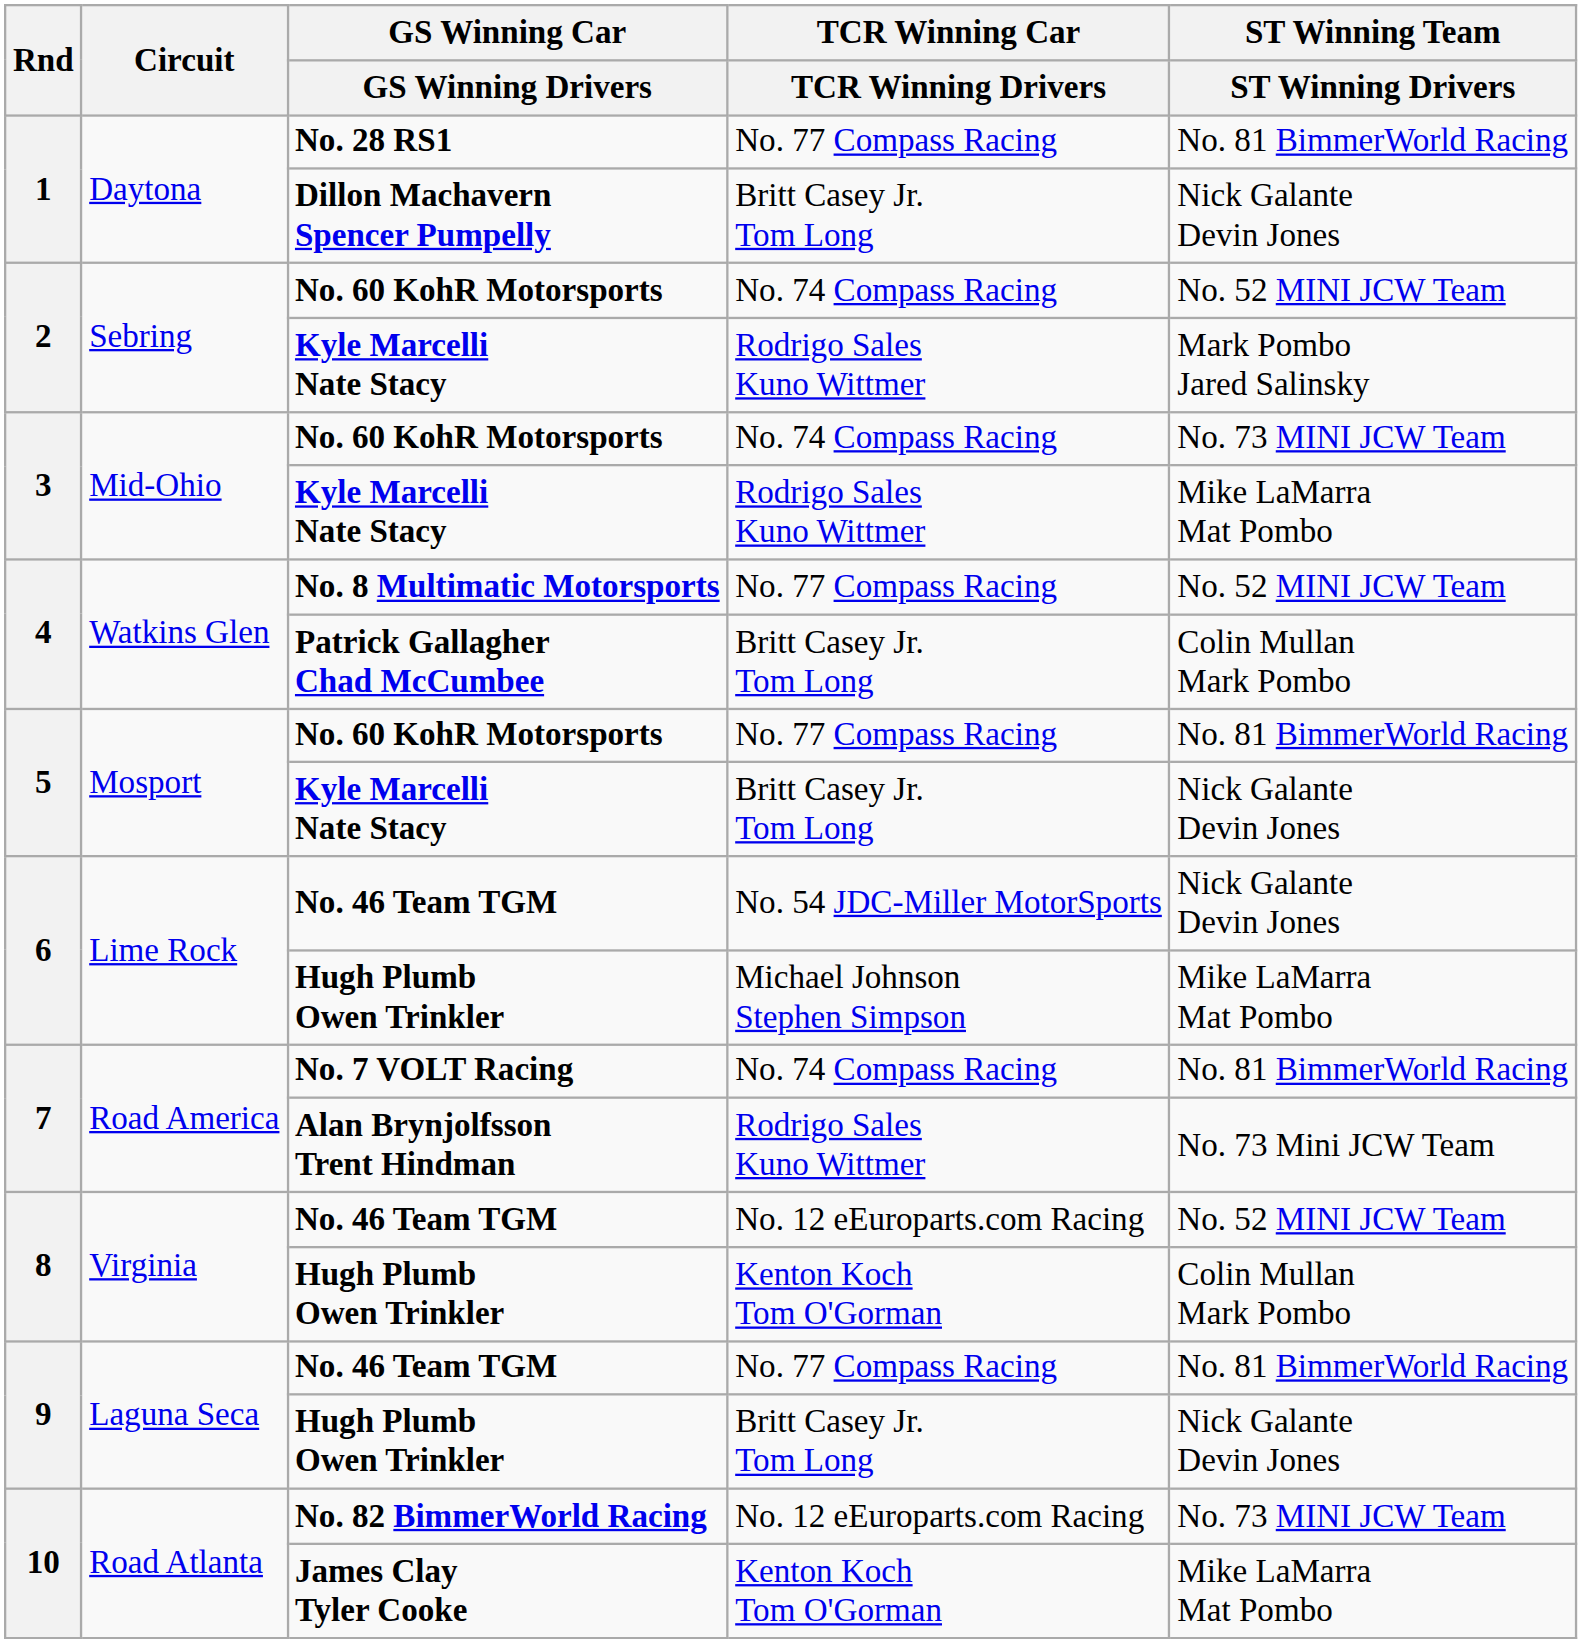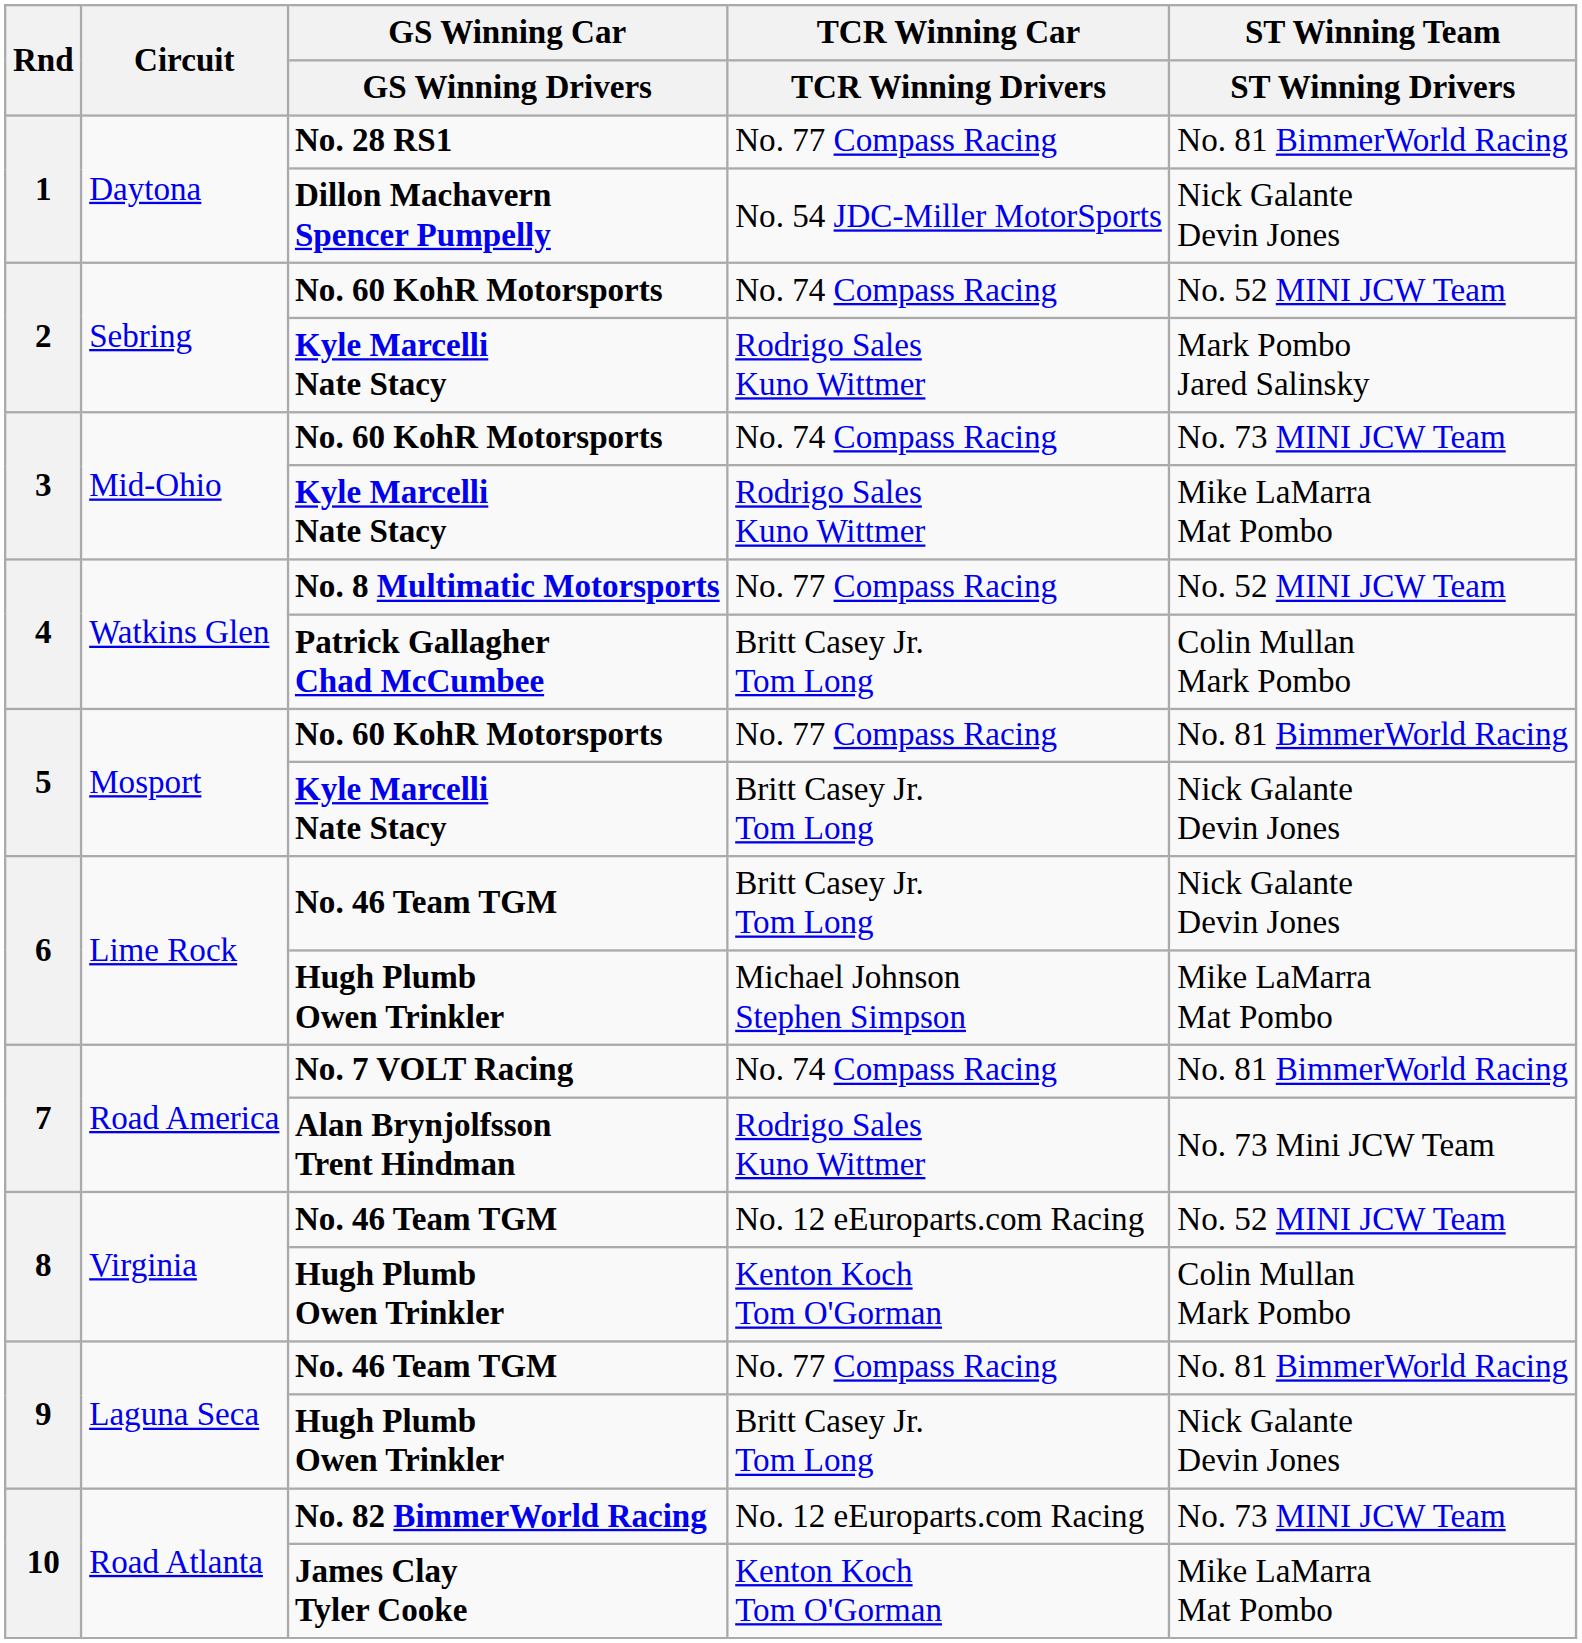 <table class="wikitable" style="font-size: 90%;">
 <tr>
 <th rowspan=2>Rnd</th>
 <th rowspan=2>Circuit</th>
 <th>GS Winning Car</th>
 <th>TCR Winning Car</th>
 <th>ST Winning Team</th>
 </tr>
 <tr>
 <th>GS Winning Drivers</th>
 <th>TCR Winning Drivers</th>
 <th>ST Winning Drivers</th>
 </tr>
 <tr>
 <th rowspan=2>1</th>
 <td rowspan=2><a href='#'>Daytona</a></td>
 <td><strong> No. 28 RS1</strong></td>
 <td> No. 77 <a href='#'>Compass Racing</a></td>
 <td> No. 81 <a href='#'>BimmerWorld Racing</a></td>
 </tr>
 <tr>
 <td><strong> Dillon Machavern<br> <a href='#'>Spencer Pumpelly</a></strong></td>
-<td> Britt Casey Jr.<br> <a href='#'>Tom Long</a></td>
+<td> No. 54 <a href='#'>JDC-Miller MotorSports</a></td>
 <td> Nick Galante<br> Devin Jones</td>
 </tr>
 <tr>
 <th rowspan=2>2</th>
 <td rowspan=2><a href='#'>Sebring</a></td>
 <td><strong> No. 60 KohR Motorsports</strong></td>
 <td> No. 74 <a href='#'>Compass Racing</a></td>
 <td> No. 52 <a href='#'>MINI JCW Team</a></td>
 </tr>
 <tr>
 <td><strong> <a href='#'>Kyle Marcelli</a><br> Nate Stacy</strong></td>
 <td> <a href='#'>Rodrigo Sales</a><br> <a href='#'>Kuno Wittmer</a></td>
 <td> Mark Pombo<br> Jared Salinsky</td>
 </tr>
 <tr>
 <th rowspan=2>3</th>
 <td rowspan=2><a href='#'>Mid-Ohio</a></td>
 <td><strong> No. 60 KohR Motorsports</strong></td>
 <td> No. 74 <a href='#'>Compass Racing</a></td>
 <td> No. 73 <a href='#'>MINI JCW Team</a></td>
 </tr>
 <tr>
 <td><strong> <a href='#'>Kyle Marcelli</a><br> Nate Stacy</strong></td>
 <td> <a href='#'>Rodrigo Sales</a><br> <a href='#'>Kuno Wittmer</a></td>
 <td> Mike LaMarra<br> Mat Pombo</td>
 </tr>
 <tr>
 <th rowspan=2>4</th>
 <td rowspan=2><a href='#'>Watkins Glen</a></td>
 <td><strong> No. 8 <a href='#'>Multimatic Motorsports</a></strong></td>
 <td> No. 77 <a href='#'>Compass Racing</a></td>
 <td> No. 52 <a href='#'>MINI JCW Team</a></td>
 </tr>
 <tr>
 <td><strong> Patrick Gallagher<br> <a href='#'>Chad McCumbee</a></strong></td>
 <td> Britt Casey Jr.<br> <a href='#'>Tom Long</a></td>
 <td> Colin Mullan<br> Mark Pombo</td>
 </tr>
 <tr>
 <th rowspan=2>5</th>
 <td rowspan=2><a href='#'>Mosport</a></td>
 <td><strong> No. 60 KohR Motorsports</strong></td>
 <td> No. 77 <a href='#'>Compass Racing</a></td>
 <td> No. 81 <a href='#'>BimmerWorld Racing</a></td>
 </tr>
 <tr>
 <td><strong> <a href='#'>Kyle Marcelli</a><br> Nate Stacy</strong></td>
 <td> Britt Casey Jr.<br> <a href='#'>Tom Long</a></td>
 <td> Nick Galante<br> Devin Jones</td>
 </tr>
 <tr>
 <th rowspan=2>6</th>
 <td rowspan=2><a href='#'>Lime Rock</a></td>
 <td><strong> No. 46 Team TGM</strong></td>
-<td> No. 54 <a href='#'>JDC-Miller MotorSports</a></td>
+<td> Britt Casey Jr.<br> <a href='#'>Tom Long</a></td>
 <td> Nick Galante<br> Devin Jones</td>
 </tr>
 <tr>
 <td><strong> Hugh Plumb<br> Owen Trinkler</strong></td>
 <td> Michael Johnson<br> <a href='#'>Stephen Simpson</a></td>
 <td> Mike LaMarra<br> Mat Pombo</td>
 </tr>
 <tr>
 <th rowspan=2>7</th>
 <td rowspan=2><a href='#'>Road America</a></td>
 <td><strong> No. 7 VOLT Racing</strong></td>
 <td> No. 74 <a href='#'>Compass Racing</a></td>
 <td> No. 81 <a href='#'>BimmerWorld Racing</a></td>
 </tr>
 <tr>
 <td><strong> Alan Brynjolfsson<br> Trent Hindman</strong></td>
 <td> <a href='#'>Rodrigo Sales</a><br> <a href='#'>Kuno Wittmer</a></td>
 <td> No. 73 Mini JCW Team</td>
 </tr>
 <tr>
 <th rowspan=2>8</th>
 <td rowspan=2><a href='#'>Virginia</a></td>
 <td><strong> No. 46 Team TGM</strong></td>
 <td> No. 12 eEuroparts.com Racing</td>
 <td> No. 52 <a href='#'>MINI JCW Team</a></td>
 </tr>
 <tr>
 <td><strong> Hugh Plumb<br> Owen Trinkler</strong></td>
 <td> <a href='#'>Kenton Koch</a><br> <a href='#'>Tom O'Gorman</a></td>
 <td> Colin Mullan<br> Mark Pombo</td>
 </tr>
 <tr>
 <th rowspan=2>9</th>
 <td rowspan=2><a href='#'>Laguna Seca</a></td>
 <td><strong> No. 46 Team TGM</strong></td>
 <td> No. 77 <a href='#'>Compass Racing</a></td>
 <td> No. 81 <a href='#'>BimmerWorld Racing</a></td>
 </tr>
 <tr>
 <td><strong> Hugh Plumb<br> Owen Trinkler</strong></td>
 <td> Britt Casey Jr.<br> <a href='#'>Tom Long</a></td>
 <td> Nick Galante<br> Devin Jones</td>
 </tr>
 <tr>
 <th rowspan=2>10</th>
 <td rowspan=2><a href='#'>Road Atlanta</a></td>
 <td><strong> No. 82 <a href='#'>BimmerWorld Racing</a></strong></td>
 <td> No. 12 eEuroparts.com Racing</td>
 <td> No. 73 <a href='#'>MINI JCW Team</a></td>
 </tr>
 <tr>
 <td><strong> James Clay<br> Tyler Cooke</strong></td>
 <td> <a href='#'>Kenton Koch</a><br> <a href='#'>Tom O'Gorman</a></td>
 <td> Mike LaMarra<br> Mat Pombo</td>
 </tr>
 </table>
